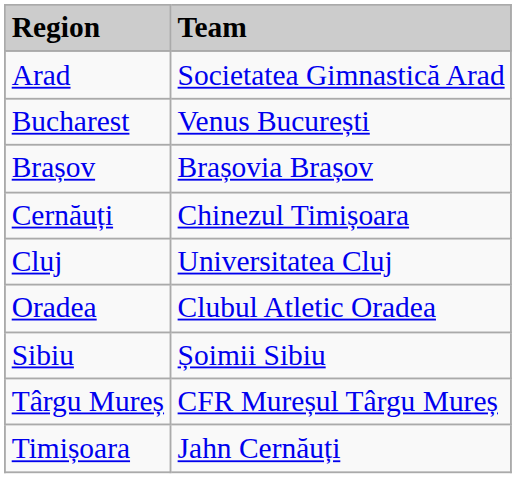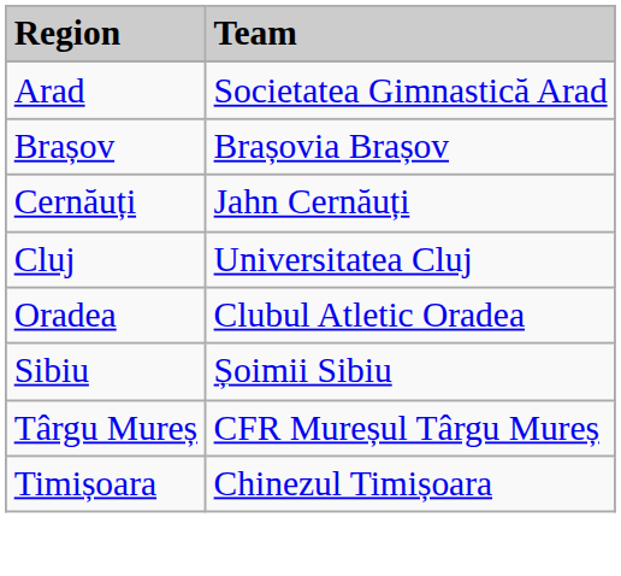 <table class="wikitable">
 <tr style="background:#ccc;font-weight:bold">
 <td>Region</td>
 <td>Team</td>
 </tr>
 <tr>
 <td><a href='#'>Arad</a></td>
 <td><a href='#'>Societatea Gimnastică Arad</a></td>
 </tr>
 <tr>
-<td><a href='#'>Bucharest</a></td>
-<td><a href='#'>Venus București</a></td>
-</tr>
-<tr>
 <td><a href='#'>Brașov</a></td>
 <td><a href='#'>Brașovia Brașov</a></td>
 </tr>
 <tr>
 <td><a href='#'>Cernăuți</a></td>
-<td><a href='#'>Chinezul Timișoara</a></td>
+<td><a href='#'>Jahn Cernăuți</a></td>
 </tr>
 <tr>
 <td><a href='#'>Cluj</a></td>
 <td><a href='#'>Universitatea Cluj</a></td>
 </tr>
 <tr>
 <td><a href='#'>Oradea</a></td>
 <td><a href='#'>Clubul Atletic Oradea</a></td>
 </tr>
 <tr>
 <td><a href='#'>Sibiu</a></td>
 <td><a href='#'>Șoimii Sibiu</a></td>
 </tr>
 <tr>
 <td><a href='#'>Târgu Mureș</a></td>
 <td><a href='#'>CFR Mureșul Târgu Mureș</a></td>
 </tr>
 <tr>
 <td><a href='#'>Timișoara</a></td>
-<td><a href='#'>Jahn Cernăuți</a></td>
+<td><a href='#'>Chinezul Timișoara</a></td>
 </tr>
 </table>
